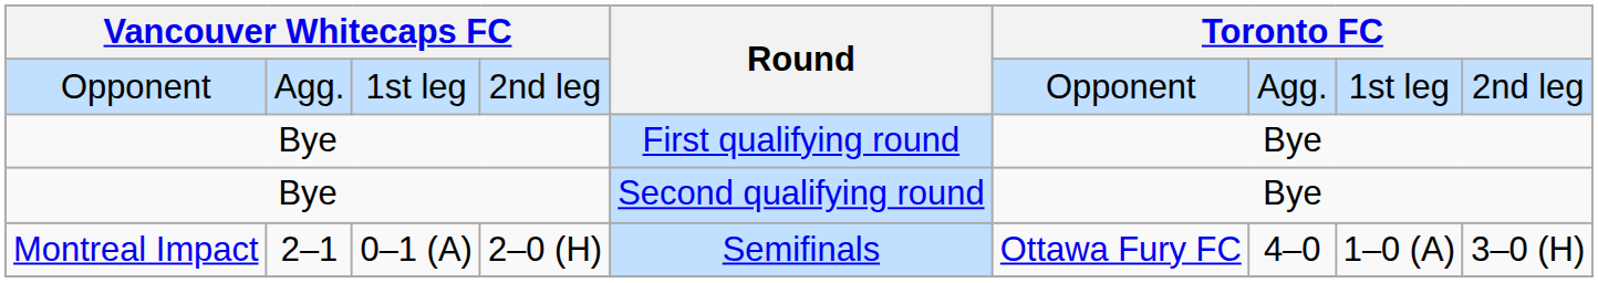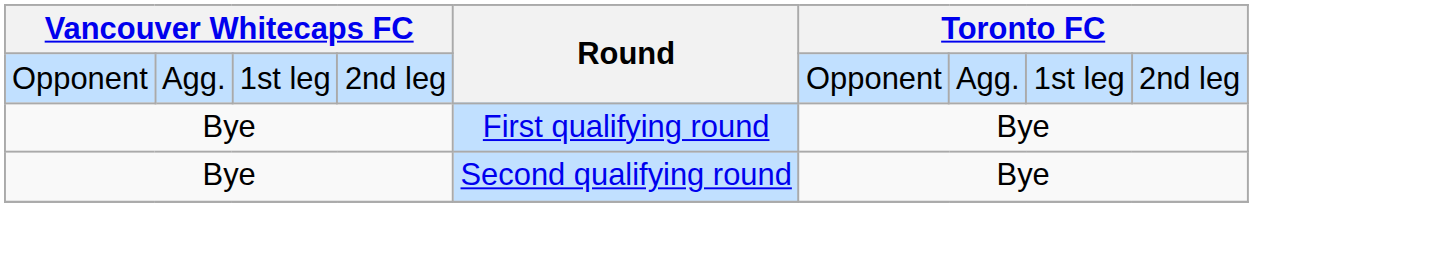 <table class="wikitable" style="text-align:center">
 <tr>
 <th colspan="4"><a href='#'>Vancouver Whitecaps FC</a></th>
 <th rowspan="2">Round</th>
 <th colspan="4"><a href='#'>Toronto FC</a></th>
 </tr>
 <tr style="background:#C1E0FF">
 <td>Opponent</td>
 <td>Agg.</td>
 <td>1st leg</td>
 <td>2nd leg</td>
 <td>Opponent</td>
 <td>Agg.</td>
 <td>1st leg</td>
 <td>2nd leg</td>
 </tr>
 <tr>
 <td colspan="4">Bye</td>
 <td style="background:#C1E0FF"><a href='#'>First qualifying round</a></td>
 <td colspan="4">Bye</td>
 </tr>
 <tr>
 <td colspan="4">Bye</td>
 <td style="background:#C1E0FF"><a href='#'>Second qualifying round</a></td>
 <td colspan="4">Bye</td>
 </tr>
 <tr>
-<td style="text-align:left"><a href='#'>Montreal Impact</a></td>
-<td>2–1</td>
-<td>0–1 (A)</td>
-<td>2–0 (H)</td>
-<td style="background:#C1E0FF"><a href='#'>Semifinals</a></td>
-<td style="text-align:left"><a href='#'>Ottawa Fury FC</a></td>
-<td>4–0</td>
-<td>1–0 (A)</td>
-<td>3–0 (H)</td>
-</tr>
-<tr>
 </tr>
 </table>
